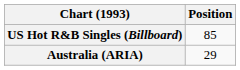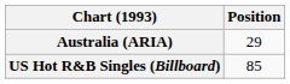 <table class="wikitable sortable plainrowheaders" style="text-align:center">
 <tr>
 <th>Chart (1993)</th>
 <th>Position</th>
 </tr>
 <tr>
+<th scope="row">Australia (ARIA)</th>
+<td>29</td>
+</tr>
+<tr>
 <th scope="row">US Hot R&B Singles (<em>Billboard</em>)</th>
 <td>85</td>
 </tr>
-<tr>
-<th scope="row">Australia (ARIA)</th>
-<td>29</td>
-</tr>
 </table>
